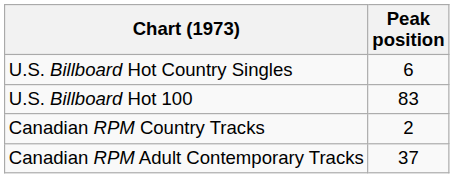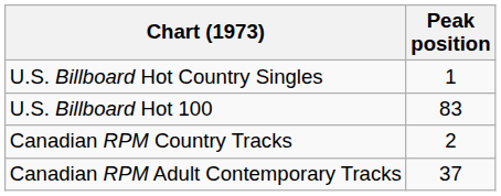 <table class="wikitable sortable">
 <tr>
 <th align="left">Chart (1973)</th>
 <th style="text-align:center;">Peak<br>position</th>
 </tr>
 <tr>
 <td align="left">U.S. <em>Billboard</em> Hot Country Singles</td>
-<td style="text-align:center;">6</td>
+<td style="text-align:center;">1</td>
 </tr>
 <tr>
 <td align="left">U.S. <em>Billboard</em> Hot 100</td>
 <td style="text-align:center;">83</td>
 </tr>
 <tr>
 <td align="left">Canadian <em>RPM</em> Country Tracks</td>
 <td style="text-align:center;">2</td>
 </tr>
 <tr>
 <td align="left">Canadian <em>RPM</em> Adult Contemporary Tracks</td>
 <td style="text-align:center;">37</td>
 </tr>
 </table>
